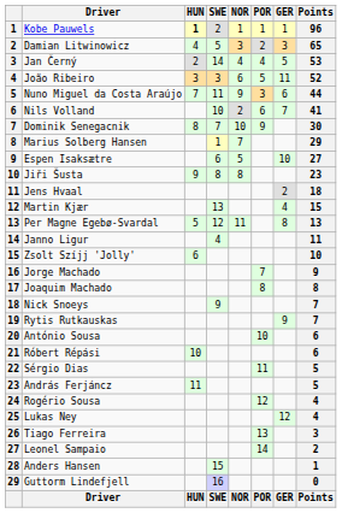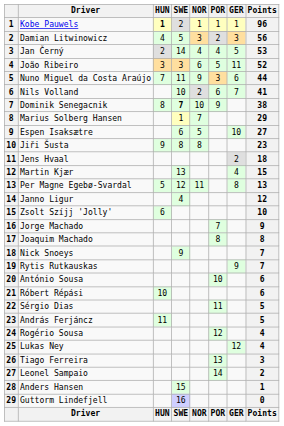 <table class="wikitable" style="font-size:85%; text-align:center;">
 <tr>
 <th></th>
 <th>Driver</th>
 <th>HUN<br></th>
 <th>SWE<br></th>
 <th>NOR<br></th>
 <th>POR<br></th>
 <th>GER<br></th>
 <th>Points</th>
 </tr>
 <tr>
 <th>1</th>
 <td align=left> <a href='#'>Kobe Pauwels</a></td>
 <td style="background:#ffffbf;"><strong>1</strong></td>
 <td style="background:#dfdfdf;">2</td>
 <td style="background:#ffffbf;">1</td>
 <td style="background:#ffffbf;">1</td>
 <td style="background:#ffffbf;">1</td>
 <th>96</th>
 </tr>
 <tr>
 <th>2</th>
 <td align="left"> Damian Litwinowicz</td>
 <td style="background:#dfffdf;">4</td>
 <td style="background:#dfffdf;">5</td>
 <td style="background:#ffdf9f;">3</td>
 <td style="background:#dfdfdf;">2</td>
 <td style="background:#ffdf9f;">3</td>
-<th>65</th>
+<th>56</th>
 </tr>
 <tr>
 <th>3</th>
 <td align="left"> Jan Černý</td>
 <td style="background:#dfdfdf;">2</td>
 <td style="background:#dfffdf;">14</td>
 <td style="background:#dfffdf;">4</td>
 <td style="background:#dfffdf;">4</td>
 <td style="background:#dfffdf;">5</td>
 <th>53</th>
 </tr>
 <tr>
 <th>4</th>
 <td align="left"> João Ribeiro</td>
 <td style="background:#ffdf9f;">3</td>
 <td style="background:#ffdf9f;">3</td>
 <td style="background:#dfffdf;">6</td>
 <td style="background:#dfffdf;">5</td>
 <td style="background:#dfffdf;">11</td>
 <th>52</th>
 </tr>
 <tr>
 <th>5</th>
 <td align="left"> Nuno Miguel da Costa Araújo</td>
 <td style="background:#dfffdf;">7</td>
 <td style="background:#dfffdf;">11</td>
 <td style="background:#dfffdf;">9</td>
 <td style="background:#ffdf9f;">3</td>
 <td style="background:#dfffdf;">6</td>
 <th>44</th>
 </tr>
 <tr>
 <th>6</th>
 <td align="left"> Nils Volland</td>
 <td></td>
 <td style="background:#dfffdf;">10</td>
 <td style="background:#dfdfdf;">2</td>
 <td style="background:#dfffdf;">6</td>
 <td style="background:#dfffdf;">7</td>
 <th>41</th>
 </tr>
 <tr>
 <th>7</th>
 <td align="left"> Dominik Senegacnik</td>
 <td style="background:#dfffdf;">8</td>
-<td style="background:#dfffdf;">7</td>
+<td style="background:#dfffdf;"><strong>7</strong></td>
 <td style="background:#dfffdf;">10</td>
 <td style="background:#dfffdf;">9</td>
 <td></td>
-<th>30</th>
+<th>38</th>
 </tr>
 <tr>
 <th>8</th>
 <td align="left"> Marius Solberg Hansen</td>
 <td></td>
 <td style="background:#ffffbf;">1</td>
 <td style="background:#dfffdf;">7</td>
 <td></td>
 <td></td>
 <th>29</th>
 </tr>
 <tr>
 <th>9</th>
 <td align="left"> Espen Isaksætre</td>
 <td></td>
 <td style="background:#dfffdf;">6</td>
 <td style="background:#dfffdf;">5</td>
 <td></td>
 <td style="background:#dfffdf;">10</td>
 <th>27</th>
 </tr>
 <tr>
 <th>10</th>
 <td align="left"> Jiři Šusta</td>
 <td style="background:#dfffdf;">9</td>
 <td style="background:#dfffdf;">8</td>
 <td style="background:#dfffdf;">8</td>
 <td></td>
 <td></td>
 <th>23</th>
 </tr>
 <tr>
 <th>11</th>
 <td align="left"> Jens Hvaal</td>
 <td></td>
 <td></td>
 <td></td>
 <td></td>
 <td style="background:#dfdfdf;">2</td>
 <th>18</th>
 </tr>
 <tr>
 <th>12</th>
 <td align="left"> Martin Kjær</td>
 <td></td>
 <td style="background:#dfffdf;">13</td>
 <td></td>
 <td></td>
 <td style="background:#dfffdf;">4</td>
 <th>15</th>
 </tr>
 <tr>
 <th>13</th>
 <td align="left"> Per Magne Egebø-Svardal</td>
 <td style="background:#dfffdf;">5</td>
 <td style="background:#dfffdf;">12</td>
 <td style="background:#dfffdf;">11</td>
 <td></td>
 <td style="background:#dfffdf;">8</td>
 <th>13</th>
 </tr>
 <tr>
 <th>14</th>
 <td align="left"> Janno Ligur</td>
 <td></td>
 <td style="background:#dfffdf;">4</td>
 <td></td>
 <td></td>
 <td></td>
-<th>11</th>
+<th>12</th>
 </tr>
 <tr>
 <th>15</th>
 <td align="left"> Zsolt Szíjj 'Jolly'</td>
 <td style="background:#dfffdf;">6</td>
 <td></td>
 <td></td>
 <td></td>
 <td></td>
 <th>10</th>
 </tr>
 <tr>
 <th>16</th>
 <td align="left"> Jorge Machado</td>
 <td></td>
 <td></td>
 <td></td>
 <td style="background:#dfffdf;">7</td>
 <td></td>
 <th>9</th>
 </tr>
 <tr>
 <th>17</th>
 <td align="left"> Joaquim Machado</td>
 <td></td>
 <td></td>
 <td></td>
 <td style="background:#dfffdf;">8</td>
 <td></td>
 <th>8</th>
 </tr>
 <tr>
 <th>18</th>
 <td align="left"> Nick Snoeys</td>
 <td></td>
 <td style="background:#dfffdf;">9</td>
 <td></td>
 <td></td>
 <td></td>
 <th>7</th>
 </tr>
 <tr>
 <th>19</th>
 <td align="left"> Rytis Rutkauskas</td>
 <td></td>
 <td></td>
 <td></td>
 <td></td>
 <td style="background:#dfffdf;">9</td>
 <th>7</th>
 </tr>
 <tr>
 <th>20</th>
 <td align="left"> António Sousa</td>
 <td></td>
 <td></td>
 <td></td>
 <td style="background:#dfffdf;">10</td>
 <td></td>
 <th>6</th>
 </tr>
 <tr>
 <th>21</th>
 <td align="left"> Róbert Répási</td>
 <td style="background:#dfffdf;">10</td>
 <td></td>
 <td></td>
 <td></td>
 <td></td>
 <th>6</th>
 </tr>
 <tr>
 <th>22</th>
 <td align="left"> Sérgio Dias</td>
 <td></td>
 <td></td>
 <td></td>
 <td style="background:#dfffdf;">11</td>
 <td></td>
 <th>5</th>
 </tr>
 <tr>
 <th>23</th>
 <td align="left"> András Ferjáncz</td>
 <td style="background:#dfffdf;">11</td>
 <td></td>
 <td></td>
 <td></td>
 <td></td>
 <th>5</th>
 </tr>
 <tr>
 <th>24</th>
 <td align="left"> Rogério Sousa</td>
 <td></td>
 <td></td>
 <td></td>
 <td style="background:#dfffdf;">12</td>
 <td></td>
 <th>4</th>
 </tr>
 <tr>
 <th>25</th>
 <td align="left"> Lukas Ney</td>
 <td></td>
 <td></td>
 <td></td>
 <td></td>
 <td style="background:#dfffdf;">12</td>
 <th>4</th>
 </tr>
 <tr>
 <th>26</th>
 <td align="left"> Tiago Ferreira</td>
 <td></td>
 <td></td>
 <td></td>
 <td style="background:#dfffdf;">13</td>
 <td></td>
 <th>3</th>
 </tr>
 <tr>
 <th>27</th>
 <td align="left"> Leonel Sampaio</td>
 <td></td>
 <td></td>
 <td></td>
 <td style="background:#dfffdf;">14</td>
 <td></td>
 <th>2</th>
 </tr>
 <tr>
 <th>28</th>
 <td align="left"> Anders Hansen</td>
 <td></td>
 <td style="background:#dfffdf;">15</td>
 <td></td>
 <td></td>
 <td></td>
 <th>1</th>
 </tr>
 <tr>
 <th>29</th>
 <td align="left"> Guttorm Lindefjell</td>
 <td></td>
 <td style="background:#CFCFFF;">16</td>
 <td></td>
 <td></td>
 <td></td>
 <th>0</th>
 </tr>
 <tr>
 <th></th>
 <th>Driver</th>
 <th>HUN<br></th>
 <th>SWE<br></th>
 <th>NOR<br></th>
 <th>POR<br></th>
 <th>GER<br></th>
 <th>Points</th>
 </tr>
 </table>
